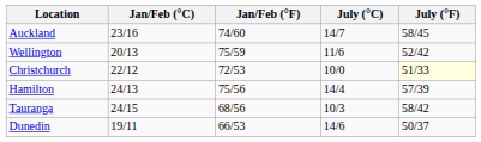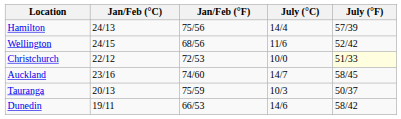 <table class="wikitable collapsible sortable" style="margin:auto; width:50%;">
 <tr>
 <th>Location</th>
 <th>Jan/Feb (°C)</th>
 <th>Jan/Feb (°F)</th>
 <th>July (°C)</th>
 <th>July (°F)</th>
 </tr>
 <tr>
-<td><a href='#'>Auckland</a></td>
-<td>23/16</td>
-<td>74/60</td>
-<td>14/7</td>
-<td>58/45</td>
+<td><a href='#'>Hamilton</a></td>
+<td>24/13</td>
+<td>75/56</td>
+<td>14/4</td>
+<td>57/39</td>
 </tr>
 <tr>
 <td><a href='#'>Wellington</a></td>
-<td>20/13</td>
-<td>75/59</td>
+<td>24/15</td>
+<td>68/56</td>
 <td>11/6</td>
 <td>52/42</td>
 </tr>
 <tr>
 <td><a href='#'>Christchurch</a></td>
 <td>22/12</td>
 <td>72/53</td>
 <td>10/0</td>
 <td style="background: lightyellow;">51/33</td>
 </tr>
 <tr>
-<td><a href='#'>Hamilton</a></td>
-<td>24/13</td>
-<td>75/56</td>
-<td>14/4</td>
-<td>57/39</td>
+<td><a href='#'>Auckland</a></td>
+<td>23/16</td>
+<td>74/60</td>
+<td>14/7</td>
+<td>58/45</td>
 </tr>
 <tr>
 <td><a href='#'>Tauranga</a></td>
-<td>24/15</td>
-<td>68/56</td>
+<td>20/13</td>
+<td>75/59</td>
 <td>10/3</td>
-<td>58/42</td>
+<td>50/37</td>
 </tr>
 <tr>
 <td><a href='#'>Dunedin</a></td>
 <td>19/11</td>
 <td>66/53</td>
 <td>14/6</td>
-<td>50/37</td>
+<td>58/42</td>
 </tr>
 </table>
